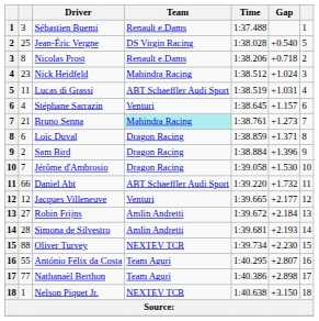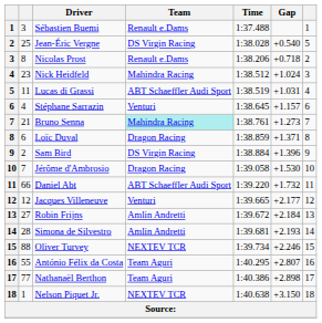 <table class=wikitable style="font-size:85%">
 <tr>
 <th></th>
 <th></th>
 <th>Driver</th>
 <th>Team</th>
 <th>Time</th>
 <th>Gap</th>
 <th></th>
 </tr>
 <tr>
 <th>1</th>
 <td>3</td>
 <td> <a href='#'>Sébastien Buemi</a></td>
 <td><a href='#'>Renault e.Dams</a></td>
 <td>1:37.488</td>
 <td></td>
 <td>1</td>
 </tr>
 <tr>
 <th>2</th>
 <td>25</td>
 <td> <a href='#'>Jean-Éric Vergne</a></td>
 <td><a href='#'>DS Virgin Racing</a></td>
 <td>1:38.028</td>
 <td>+0.540</td>
 <td>5</td>
 </tr>
 <tr>
 <th>3</th>
 <td>8</td>
 <td> <a href='#'>Nicolas Prost</a></td>
 <td><a href='#'>Renault e.Dams</a></td>
 <td>1:38.206</td>
 <td>+0.718</td>
 <td>2</td>
 </tr>
 <tr>
 <th>4</th>
 <td>23</td>
 <td> <a href='#'>Nick Heidfeld</a></td>
 <td><a href='#'>Mahindra Racing</a></td>
 <td>1:38.512</td>
 <td>+1.024</td>
 <td>3</td>
 </tr>
 <tr>
 <th>5</th>
 <td>11</td>
 <td> <a href='#'>Lucas di Grassi</a></td>
 <td><a href='#'>ABT Schaeffler Audi Sport</a></td>
 <td>1:38.519</td>
 <td>+1.031</td>
 <td>4</td>
 </tr>
 <tr>
 <th>6</th>
 <td>4</td>
 <td> <a href='#'>Stéphane Sarrazin</a></td>
 <td><a href='#'>Venturi</a></td>
 <td>1:38.645</td>
 <td>+1.157</td>
 <td>6</td>
 </tr>
 <tr>
 <th>7</th>
 <td>21</td>
 <td> <a href='#'>Bruno Senna</a></td>
 <td style="background: paleturquoise;"><a href='#'>Mahindra Racing</a></td>
 <td>1:38.761</td>
 <td>+1.273</td>
 <td>7</td>
 </tr>
 <tr>
 <th>8</th>
 <td>6</td>
 <td> <a href='#'>Loïc Duval</a></td>
 <td><a href='#'>Dragon Racing</a></td>
 <td>1:38.859</td>
 <td>+1.371</td>
 <td>8</td>
 </tr>
 <tr>
 <th>9</th>
 <td>2</td>
 <td> <a href='#'>Sam Bird</a></td>
-<td><a href='#'>Dragon Racing</a></td>
+<td><a href='#'>DS Virgin Racing</a></td>
 <td>1:38.884</td>
 <td>+1.396</td>
 <td>9</td>
 </tr>
 <tr>
 <th>10</th>
 <td>7</td>
 <td> <a href='#'>Jérôme d'Ambrosio</a></td>
 <td><a href='#'>Dragon Racing</a></td>
 <td>1:39.058</td>
 <td>+1.530</td>
 <td>10</td>
 </tr>
 <tr>
 <th>11</th>
 <td>66</td>
 <td> <a href='#'>Daniel Abt</a></td>
 <td><a href='#'>ABT Schaeffler Audi Sport</a></td>
 <td>1:39.220</td>
 <td>+1.732</td>
 <td>11</td>
 </tr>
 <tr>
 <th>12</th>
 <td>12</td>
 <td> <a href='#'>Jacques Villeneuve</a></td>
 <td><a href='#'>Venturi</a></td>
 <td>1:39.665</td>
 <td>+2.177</td>
 <td>12</td>
 </tr>
 <tr>
 <th>13</th>
 <td>27</td>
 <td> <a href='#'>Robin Frijns</a></td>
 <td><a href='#'>Amlin Andretti</a></td>
 <td>1:39.672</td>
 <td>+2.184</td>
 <td>13</td>
 </tr>
 <tr>
 <th>14</th>
 <td>28</td>
 <td> <a href='#'>Simona de Silvestro</a></td>
 <td><a href='#'>Amlin Andretti</a></td>
 <td>1:39.681</td>
 <td>+2.193</td>
 <td>14</td>
 </tr>
 <tr>
 <th>15</th>
 <td>88</td>
 <td> <a href='#'>Oliver Turvey</a></td>
 <td><a href='#'>NEXTEV TCR</a></td>
 <td>1:39.734</td>
-<td>+2.230</td>
+<td>+2.246</td>
 <td>15</td>
 </tr>
 <tr>
 <th>16</th>
 <td>55</td>
 <td> <a href='#'>António Félix da Costa</a></td>
 <td><a href='#'>Team Aguri</a></td>
 <td>1:40.295</td>
 <td>+2.807</td>
 <td>16</td>
 </tr>
 <tr>
 <th>17</th>
 <td>77</td>
 <td> <a href='#'>Nathanaël Berthon</a></td>
 <td><a href='#'>Team Aguri</a></td>
 <td>1:40.386</td>
 <td>+2.898</td>
 <td>17</td>
 </tr>
 <tr>
 <th>18</th>
 <td>1</td>
 <td> <a href='#'>Nelson Piquet Jr.</a></td>
 <td><a href='#'>NEXTEV TCR</a></td>
 <td>1:40.638</td>
 <td>+3.150</td>
 <td>18</td>
 </tr>
 <tr>
 <th colspan="8">Source:</th>
 </tr>
 <tr>
 </tr>
 </table>
